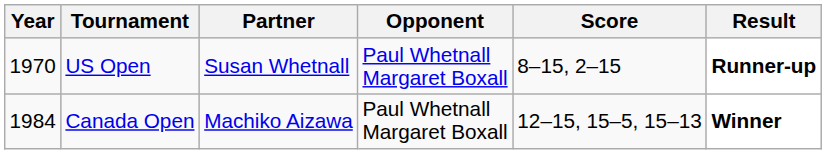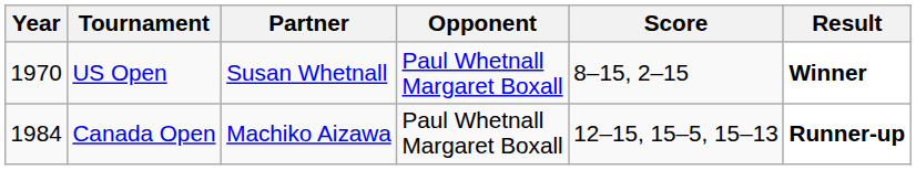 <table class="sortable wikitable" style="font-size: 90%;">
 <tr>
 <th>Year</th>
 <th>Tournament</th>
 <th>Partner</th>
 <th>Opponent</th>
 <th>Score</th>
 <th>Result</th>
 </tr>
 <tr>
 <td align="center">1970</td>
 <td><a href='#'>US Open</a></td>
 <td> <a href='#'>Susan Whetnall</a></td>
 <td> <a href='#'>Paul Whetnall</a><br> <a href='#'>Margaret Boxall</a></td>
 <td>8–15, 2–15</td>
-<td style="text-align:left; background:white"> <strong>Runner-up</strong></td>
+<td style="text-align:left; background:white"> <strong>Winner</strong></td>
 </tr>
 <tr>
 <td align="center">1984</td>
 <td><a href='#'>Canada Open</a></td>
 <td> <a href='#'>Machiko Aizawa</a></td>
 <td> Paul Whetnall<br> Margaret Boxall</td>
 <td>12–15, 15–5, 15–13</td>
-<td style="text-align:left; background:white"> <strong>Winner</strong></td>
+<td style="text-align:left; background:white"> <strong>Runner-up</strong></td>
 </tr>
 </table>
